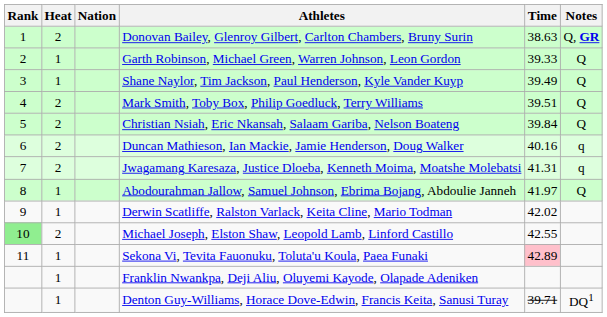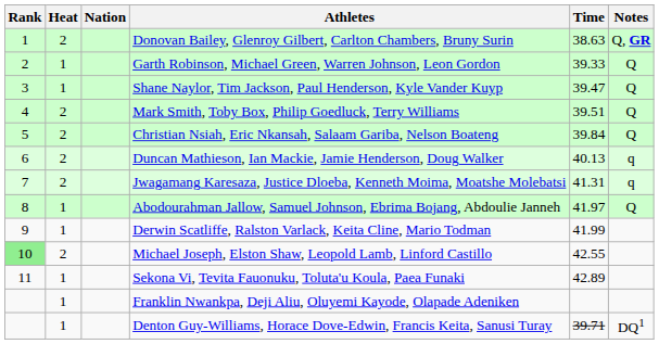 <table class="wikitable sortable" style="text-align:center;font-size:95%">
 <tr>
 <th>Rank</th>
 <th>Heat</th>
 <th>Nation</th>
 <th>Athletes</th>
 <th>Time</th>
 <th>Notes</th>
 </tr>
 <tr bgcolor=ccffcc>
 <td>1</td>
 <td>2</td>
 <td align=left></td>
 <td align=left><a href='#'>Donovan Bailey</a>, <a href='#'>Glenroy Gilbert</a>, <a href='#'>Carlton Chambers</a>, <a href='#'>Bruny Surin</a></td>
 <td>38.63</td>
 <td>Q, <strong><a href='#'>GR</a></strong></td>
 </tr>
 <tr bgcolor=ccffcc>
 <td>2</td>
 <td>1</td>
 <td align=left></td>
 <td align=left><a href='#'>Garth Robinson</a>, <a href='#'>Michael Green</a>, <a href='#'>Warren Johnson</a>, <a href='#'>Leon Gordon</a></td>
 <td>39.33</td>
 <td>Q</td>
 </tr>
 <tr bgcolor=ccffcc>
 <td>3</td>
 <td>1</td>
 <td align=left></td>
 <td align=left><a href='#'>Shane Naylor</a>, <a href='#'>Tim Jackson</a>, <a href='#'>Paul Henderson</a>, <a href='#'>Kyle Vander Kuyp</a></td>
-<td>39.49</td>
+<td>39.47</td>
 <td>Q</td>
 </tr>
 <tr bgcolor=ccffcc>
 <td>4</td>
 <td>2</td>
 <td align=left></td>
 <td align=left><a href='#'>Mark Smith</a>, <a href='#'>Toby Box</a>, <a href='#'>Philip Goedluck</a>, <a href='#'>Terry Williams</a></td>
 <td>39.51</td>
 <td>Q</td>
 </tr>
 <tr bgcolor=ccffcc>
 <td>5</td>
 <td>2</td>
 <td align=left></td>
 <td align=left><a href='#'>Christian Nsiah</a>, <a href='#'>Eric Nkansah</a>, <a href='#'>Salaam Gariba</a>, <a href='#'>Nelson Boateng</a></td>
 <td>39.84</td>
 <td>Q</td>
 </tr>
 <tr bgcolor=ddffdd>
 <td>6</td>
 <td>2</td>
 <td align=left></td>
 <td align=left><a href='#'>Duncan Mathieson</a>, <a href='#'>Ian Mackie</a>, <a href='#'>Jamie Henderson</a>, <a href='#'>Doug Walker</a></td>
-<td>40.16</td>
+<td>40.13</td>
 <td>q</td>
 </tr>
 <tr bgcolor=ddffdd>
 <td>7</td>
 <td>2</td>
 <td align=left></td>
 <td align=left><a href='#'>Jwagamang Karesaza</a>, <a href='#'>Justice Dloeba</a>, <a href='#'>Kenneth Moima</a>, <a href='#'>Moatshe Molebatsi</a></td>
 <td>41.31</td>
 <td>q</td>
 </tr>
 <tr bgcolor=ccffcc>
 <td>8</td>
 <td>1</td>
 <td align=left></td>
 <td align=left><a href='#'>Abodourahman Jallow</a>, <a href='#'>Samuel Johnson</a>, <a href='#'>Ebrima Bojang</a>, Abdoulie Janneh</td>
 <td>41.97</td>
 <td>Q</td>
 </tr>
 <tr>
 <td>9</td>
 <td>1</td>
 <td align=left></td>
 <td align=left><a href='#'>Derwin Scatliffe</a>, <a href='#'>Ralston Varlack</a>, <a href='#'>Keita Cline</a>, <a href='#'>Mario Todman</a></td>
-<td>42.02</td>
+<td>41.99</td>
 <td></td>
 </tr>
 <tr>
 <td style="background: lightgreen;">10</td>
 <td>2</td>
 <td align=left></td>
 <td align=left><a href='#'>Michael Joseph</a>, <a href='#'>Elston Shaw</a>, <a href='#'>Leopold Lamb</a>, <a href='#'>Linford Castillo</a></td>
 <td>42.55</td>
 <td></td>
 </tr>
 <tr>
 <td>11</td>
 <td>1</td>
 <td align=left></td>
 <td align=left><a href='#'>Sekona Vi</a>, <a href='#'>Tevita Fauonuku</a>, <a href='#'>Toluta'u Koula</a>, <a href='#'>Paea Funaki</a></td>
-<td style="background: pink;">42.89</td>
+<td>42.89</td>
 <td></td>
 </tr>
 <tr>
 <td></td>
 <td>1</td>
 <td align=left></td>
 <td align=left><a href='#'>Franklin Nwankpa</a>, <a href='#'>Deji Aliu</a>, <a href='#'>Oluyemi Kayode</a>, <a href='#'>Olapade Adeniken</a></td>
 <td></td>
 <td></td>
 </tr>
 <tr>
 <td></td>
 <td>1</td>
 <td align=left></td>
 <td align=left><a href='#'>Denton Guy-Williams</a>, <a href='#'>Horace Dove-Edwin</a>, <a href='#'>Francis Keita</a>, <a href='#'>Sanusi Turay</a></td>
 <td><s>39.71 </s></td>
 <td>DQ<sup>1</sup></td>
 </tr>
 </table>
